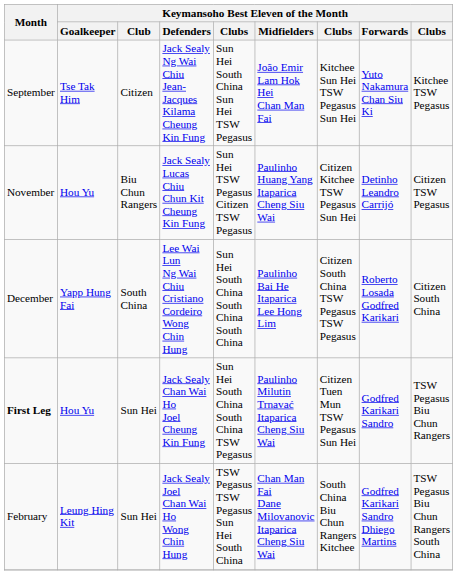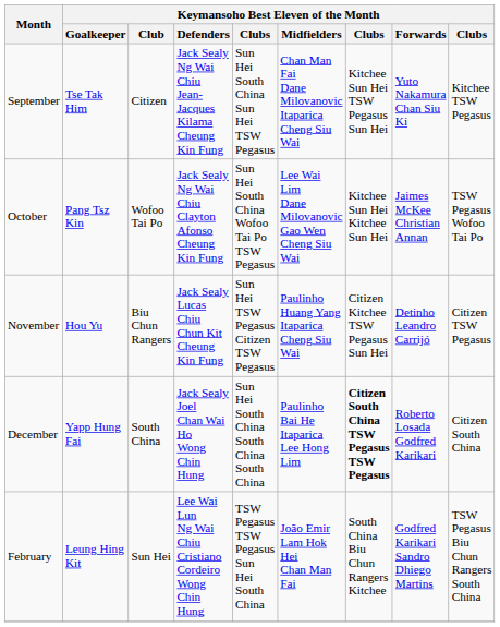 <table class="wikitable">
 <tr>
 <th rowspan="2">Month</th>
 <th colspan="8">Keymansoho Best Eleven of the Month</th>
 </tr>
 <tr>
 <th>Goalkeeper</th>
 <th>Club</th>
 <th>Defenders</th>
 <th>Clubs</th>
 <th>Midfielders</th>
 <th>Clubs</th>
 <th>Forwards</th>
 <th>Clubs</th>
 </tr>
 <tr>
 <td>September</td>
 <td><a href='#'>Tse Tak Him</a></td>
 <td>Citizen</td>
 <td><a href='#'>Jack Sealy</a><br><a href='#'>Ng Wai Chiu</a><br><a href='#'>Jean-Jacques Kilama</a><br><a href='#'>Cheung Kin Fung</a></td>
 <td>Sun Hei<br>South China<br>Sun Hei<br>TSW Pegasus</td>
-<td><a href='#'>João Emir</a><br><a href='#'>Lam Hok Hei</a><br><a href='#'>Chan Man Fai</a></td>
+<td><a href='#'>Chan Man Fai</a><br><a href='#'>Dane Milovanovic</a><br><a href='#'>Itaparica</a><br><a href='#'>Cheng Siu Wai</a></td>
 <td>Kitchee<br>Sun Hei<br>TSW Pegasus<br>Sun Hei</td>
 <td><a href='#'>Yuto Nakamura</a><br><a href='#'>Chan Siu Ki</a></td>
 <td>Kitchee<br>TSW Pegasus</td>
+</tr>
+<tr>
+<td>October</td>
+<td><a href='#'>Pang Tsz Kin</a></td>
+<td>Wofoo Tai Po</td>
+<td><a href='#'>Jack Sealy</a><br><a href='#'>Ng Wai Chiu</a><br><a href='#'>Clayton Afonso</a><br><a href='#'>Cheung Kin Fung</a></td>
+<td>Sun Hei<br>South China<br>Wofoo Tai Po<br>TSW Pegasus</td>
+<td><a href='#'>Lee Wai Lim</a><br><a href='#'>Dane Milovanovic</a><br><a href='#'>Gao Wen</a><br><a href='#'>Cheng Siu Wai</a></td>
+<td>Kitchee<br>Sun Hei<br>Kitchee<br>Sun Hei</td>
+<td><a href='#'>Jaimes McKee</a><br><a href='#'>Christian Annan</a></td>
+<td>TSW Pegasus<br>Wofoo Tai Po</td>
 </tr>
 <tr>
 <td>November</td>
 <td><a href='#'>Hou Yu</a></td>
 <td>Biu Chun Rangers</td>
 <td><a href='#'>Jack Sealy</a><br><a href='#'>Lucas</a><br><a href='#'>Chiu Chun Kit</a><br><a href='#'>Cheung Kin Fung</a></td>
 <td>Sun Hei<br>TSW Pegasus<br>Citizen<br>TSW Pegasus</td>
 <td><a href='#'>Paulinho</a><br><a href='#'>Huang Yang</a><br><a href='#'>Itaparica</a><br><a href='#'>Cheng Siu Wai</a></td>
 <td>Citizen<br>Kitchee<br>TSW Pegasus<br>Sun Hei</td>
 <td><a href='#'>Detinho</a><br><a href='#'>Leandro Carrijó</a></td>
 <td>Citizen<br>TSW Pegasus</td>
 </tr>
 <tr>
 <td>December</td>
 <td><a href='#'>Yapp Hung Fai</a></td>
 <td>South China</td>
-<td><a href='#'>Lee Wai Lun</a><br><a href='#'>Ng Wai Chiu</a><br><a href='#'>Cristiano Cordeiro</a><br><a href='#'>Wong Chin Hung</a></td>
+<td><a href='#'>Jack Sealy</a><br><a href='#'>Joel</a><br><a href='#'>Chan Wai Ho</a><br><a href='#'>Wong Chin Hung</a></td>
 <td>Sun Hei<br>South China<br>South China<br>South China</td>
 <td><a href='#'>Paulinho</a><br><a href='#'>Bai He</a><br><a href='#'>Itaparica</a><br><a href='#'>Lee Hong Lim</a></td>
-<td>Citizen<br>South China<br>TSW Pegasus<br>TSW Pegasus</td>
+<td><strong>Citizen<br>South China<br>TSW Pegasus<br>TSW Pegasus</strong></td>
 <td><a href='#'>Roberto Losada</a><br><a href='#'>Godfred Karikari</a></td>
 <td>Citizen<br>South China</td>
-</tr>
-<tr>
-<td><strong>First Leg</strong></td>
-<td><a href='#'>Hou Yu</a></td>
-<td>Sun Hei</td>
-<td><a href='#'>Jack Sealy</a><br><a href='#'>Chan Wai Ho</a><br><a href='#'>Joel</a><br><a href='#'>Cheung Kin Fung</a></td>
-<td>Sun Hei<br>South China<br>South China<br>TSW Pegasus</td>
-<td><a href='#'>Paulinho</a><br><a href='#'>Milutin Trnavać</a><br><a href='#'>Itaparica</a><br><a href='#'>Cheng Siu Wai</a></td>
-<td>Citizen<br>Tuen Mun<br>TSW Pegasus<br>Sun Hei</td>
-<td><a href='#'>Godfred Karikari</a><br><a href='#'>Sandro</a></td>
-<td>TSW Pegasus<br>Biu Chun Rangers</td>
 </tr>
 <tr>
 <td>February</td>
 <td><a href='#'>Leung Hing Kit</a></td>
 <td>Sun Hei</td>
-<td><a href='#'>Jack Sealy</a><br><a href='#'>Joel</a><br><a href='#'>Chan Wai Ho</a><br><a href='#'>Wong Chin Hung</a></td>
+<td><a href='#'>Lee Wai Lun</a><br><a href='#'>Ng Wai Chiu</a><br><a href='#'>Cristiano Cordeiro</a><br><a href='#'>Wong Chin Hung</a></td>
 <td>TSW Pegasus<br>TSW Pegasus<br>Sun Hei<br>South China</td>
-<td><a href='#'>Chan Man Fai</a><br><a href='#'>Dane Milovanovic</a><br><a href='#'>Itaparica</a><br><a href='#'>Cheng Siu Wai</a></td>
+<td><a href='#'>João Emir</a><br><a href='#'>Lam Hok Hei</a><br><a href='#'>Chan Man Fai</a></td>
 <td>South China<br>Biu Chun Rangers<br>Kitchee</td>
 <td><a href='#'>Godfred Karikari</a><br><a href='#'>Sandro</a><br><a href='#'>Dhiego Martins</a></td>
 <td>TSW Pegasus<br>Biu Chun Rangers<br>South China</td>
 </tr>
 <tr>
 </tr>
 </table>
